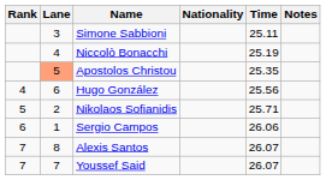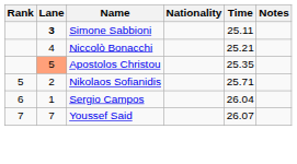 <table class="wikitable sortable" style="text-align:center">
 <tr>
 <th>Rank</th>
 <th>Lane</th>
 <th>Name</th>
 <th>Nationality</th>
 <th>Time</th>
 <th>Notes</th>
 </tr>
 <tr>
 <td></td>
-<td>3</td>
+<td><strong>3</strong></td>
 <td align="left"><a href='#'>Simone Sabbioni</a></td>
 <td align="left"></td>
 <td>25.11</td>
 <td></td>
 </tr>
 <tr>
 <td></td>
 <td>4</td>
 <td align="left"><a href='#'>Niccolò Bonacchi</a></td>
 <td align="left"></td>
-<td>25.19</td>
+<td>25.21</td>
 <td></td>
 </tr>
 <tr>
 <td></td>
 <td style="background: lightsalmon;">5</td>
 <td align="left"><a href='#'>Apostolos Christou</a></td>
 <td align="left"></td>
 <td>25.35</td>
-<td></td>
-</tr>
-<tr>
-<td>4</td>
-<td>6</td>
-<td align="left"><a href='#'>Hugo González</a></td>
-<td align="left"></td>
-<td>25.56</td>
 <td></td>
 </tr>
 <tr>
 <td>5</td>
 <td>2</td>
 <td align="left"><a href='#'>Nikolaos Sofianidis</a></td>
 <td align="left"></td>
 <td>25.71</td>
 <td></td>
 </tr>
 <tr>
 <td>6</td>
 <td>1</td>
 <td align="left"><a href='#'>Sergio Campos</a></td>
 <td align="left"></td>
-<td>26.06</td>
-<td></td>
-</tr>
-<tr>
-<td>7</td>
-<td>8</td>
-<td align="left"><a href='#'>Alexis Santos</a></td>
-<td align="left"></td>
-<td>26.07</td>
+<td>26.04</td>
 <td></td>
 </tr>
 <tr>
 <td>7</td>
 <td>7</td>
 <td align="left"><a href='#'>Youssef Said</a></td>
 <td align="left"></td>
 <td>26.07</td>
 <td></td>
 </tr>
 </table>
